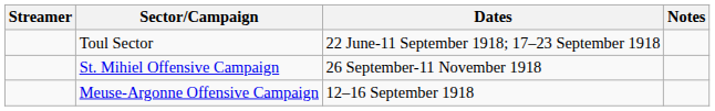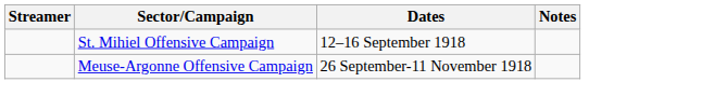 <table class="wikitable">
 <tr>
 <th>Streamer</th>
 <th>Sector/Campaign</th>
 <th>Dates</th>
 <th>Notes</th>
 </tr>
 <tr>
 <td></td>
-<td>Toul Sector</td>
-<td>22 June-11 September 1918; 17–23 September 1918</td>
-<td></td>
-</tr>
-<tr>
-<td></td>
 <td><a href='#'>St. Mihiel Offensive Campaign</a></td>
-<td>26 September-11 November 1918</td>
+<td>12–16 September 1918</td>
 <td></td>
 </tr>
 <tr>
 <td></td>
 <td><a href='#'>Meuse-Argonne Offensive Campaign</a></td>
-<td>12–16 September 1918</td>
+<td>26 September-11 November 1918</td>
 <td></td>
 </tr>
 </table>
